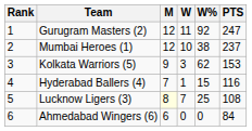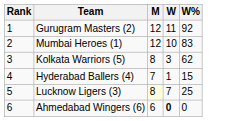 <table class="wikitable">
 <tr>
 <th>Rank</th>
 <th>Team</th>
 <th>M</th>
 <th>W</th>
 <th>W%</th>
-<th>PTS</th>
 </tr>
 <tr>
 <td>1</td>
 <td>Gurugram Masters (2)</td>
 <td>12</td>
 <td>11</td>
 <td>92</td>
-<td>247</td>
 </tr>
 <tr>
 <td>2</td>
 <td>Mumbai Heroes (1)</td>
 <td>12</td>
 <td>10</td>
-<td>38</td>
-<td>237</td>
+<td>83</td>
 </tr>
 <tr>
 <td>3</td>
 <td>Kolkata Warriors (5)</td>
-<td>9</td>
+<td>8</td>
 <td>3</td>
 <td>62</td>
-<td>153</td>
 </tr>
 <tr>
 <td>4</td>
 <td>Hyderabad Ballers (4)</td>
 <td>7</td>
 <td>1</td>
 <td>15</td>
-<td>116</td>
 </tr>
 <tr>
 <td>5</td>
 <td>Lucknow Ligers (3)</td>
 <td style="background: lightyellow;">8</td>
 <td>7</td>
 <td>25</td>
-<td>108</td>
 </tr>
 <tr>
 <td>6</td>
 <td>Ahmedabad Wingers (6)</td>
 <td>6</td>
+<td><strong>0</strong></td>
 <td>0</td>
-<td>0</td>
-<td>84</td>
 </tr>
 </table>
